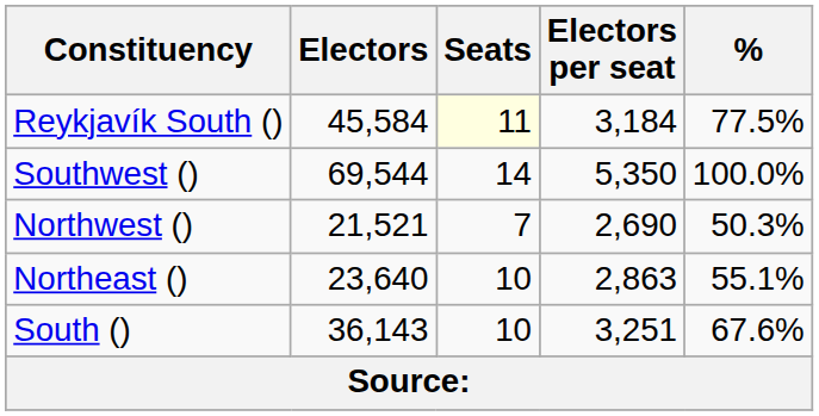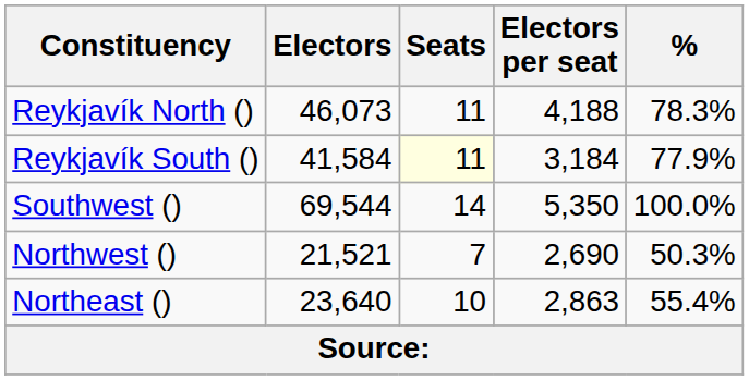 <table class="wikitable sortable" style="text-align:right;">
 <tr>
 <th>Constituency</th>
 <th>Electors</th>
 <th>Seats</th>
 <th>Electors<br>per seat</th>
 <th>%</th>
 </tr>
 <tr>
+<td align=left><a href='#'>Reykjavík North</a> ()</td>
+<td>46,073</td>
+<td>11</td>
+<td>4,188</td>
+<td>78.3%</td>
+</tr>
+<tr>
 <td align=left><a href='#'>Reykjavík South</a> ()</td>
-<td>45,584</td>
+<td>41,584</td>
 <td style="background: lightyellow;">11</td>
 <td>3,184</td>
-<td>77.5%</td>
+<td>77.9%</td>
 </tr>
 <tr>
 <td align=left><a href='#'>Southwest</a> ()</td>
 <td>69,544</td>
 <td>14</td>
 <td>5,350</td>
 <td>100.0%</td>
 </tr>
 <tr>
 <td align=left><a href='#'>Northwest</a> ()</td>
 <td>21,521</td>
 <td>7</td>
 <td>2,690</td>
 <td>50.3%</td>
 </tr>
 <tr>
 <td align=left><a href='#'>Northeast</a> ()</td>
 <td>23,640</td>
 <td>10</td>
 <td>2,863</td>
-<td>55.1%</td>
-</tr>
-<tr>
-<td align=left><a href='#'>South</a> ()</td>
-<td>36,143</td>
-<td>10</td>
-<td>3,251</td>
-<td>67.6%</td>
+<td>55.4%</td>
 </tr>
 <tr>
 <th colspan=5>Source: </th>
 </tr>
 </table>
